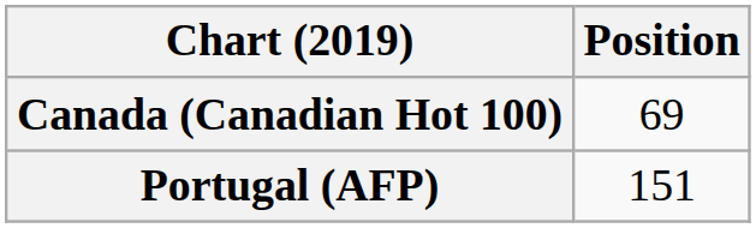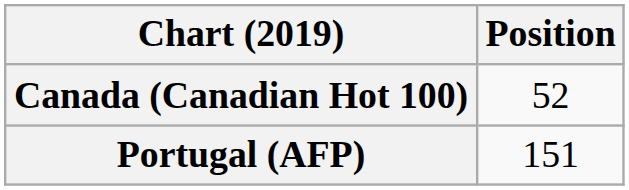 <table class="wikitable plainrowheaders" style="text-align:center">
 <tr>
 <th scope="col">Chart (2019)</th>
 <th scope="col">Position</th>
 </tr>
 <tr>
 <th scope="row">Canada (Canadian Hot 100)</th>
-<td>69</td>
+<td>52</td>
 </tr>
 <tr>
 <th scope="row">Portugal (AFP)</th>
 <td>151</td>
 </tr>
 </table>
